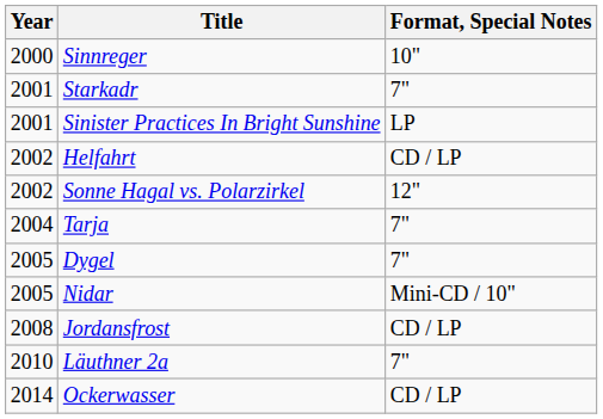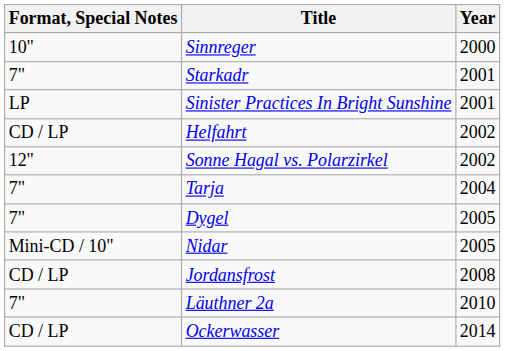 <table class="wikitable">
 <tr>
+<th>Format, Special Notes</th>
+<th>Title</th>
 <th>Year</th>
-<th>Title</th>
-<th>Format, Special Notes</th>
 </tr>
 <tr>
+<td>10"</td>
+<td><em><a href='#'>Sinnreger</a></em></td>
 <td>2000</td>
-<td><em><a href='#'>Sinnreger</a></em></td>
-<td>10"</td>
 </tr>
 <tr>
+<td>7"</td>
+<td><em><a href='#'>Starkadr</a></em></td>
 <td>2001</td>
-<td><em><a href='#'>Starkadr</a></em></td>
-<td>7"</td>
 </tr>
 <tr>
+<td>LP</td>
+<td><em><a href='#'>Sinister Practices In Bright Sunshine</a></em></td>
 <td>2001</td>
-<td><em><a href='#'>Sinister Practices In Bright Sunshine</a></em></td>
-<td>LP</td>
 </tr>
 <tr>
+<td>CD / LP</td>
+<td><em><a href='#'>Helfahrt</a></em></td>
 <td>2002</td>
-<td><em><a href='#'>Helfahrt</a></em></td>
-<td>CD / LP</td>
 </tr>
 <tr>
+<td>12"</td>
+<td><em><a href='#'>Sonne Hagal vs. Polarzirkel</a></em></td>
 <td>2002</td>
-<td><em><a href='#'>Sonne Hagal vs. Polarzirkel</a></em></td>
-<td>12"</td>
 </tr>
 <tr>
+<td>7"</td>
+<td><em><a href='#'>Tarja</a></em></td>
 <td>2004</td>
-<td><em><a href='#'>Tarja</a></em></td>
-<td>7"</td>
 </tr>
 <tr>
+<td>7"</td>
+<td><em><a href='#'>Dygel</a></em></td>
 <td>2005</td>
-<td><em><a href='#'>Dygel</a></em></td>
-<td>7"</td>
 </tr>
 <tr>
+<td>Mini-CD / 10"</td>
+<td><em><a href='#'>Nidar</a></em></td>
 <td>2005</td>
-<td><em><a href='#'>Nidar</a></em></td>
-<td>Mini-CD / 10"</td>
 </tr>
 <tr>
+<td>CD / LP</td>
+<td><em><a href='#'>Jordansfrost</a></em></td>
 <td>2008</td>
-<td><em><a href='#'>Jordansfrost</a></em></td>
-<td>CD / LP</td>
 </tr>
 <tr>
+<td>7"</td>
+<td><em><a href='#'>Läuthner 2a</a></em></td>
 <td>2010</td>
-<td><em><a href='#'>Läuthner 2a</a></em></td>
-<td>7"</td>
 </tr>
 <tr>
+<td>CD / LP</td>
+<td><em><a href='#'>Ockerwasser</a></em></td>
 <td>2014</td>
-<td><em><a href='#'>Ockerwasser</a></em></td>
-<td>CD / LP</td>
 </tr>
 </table>
